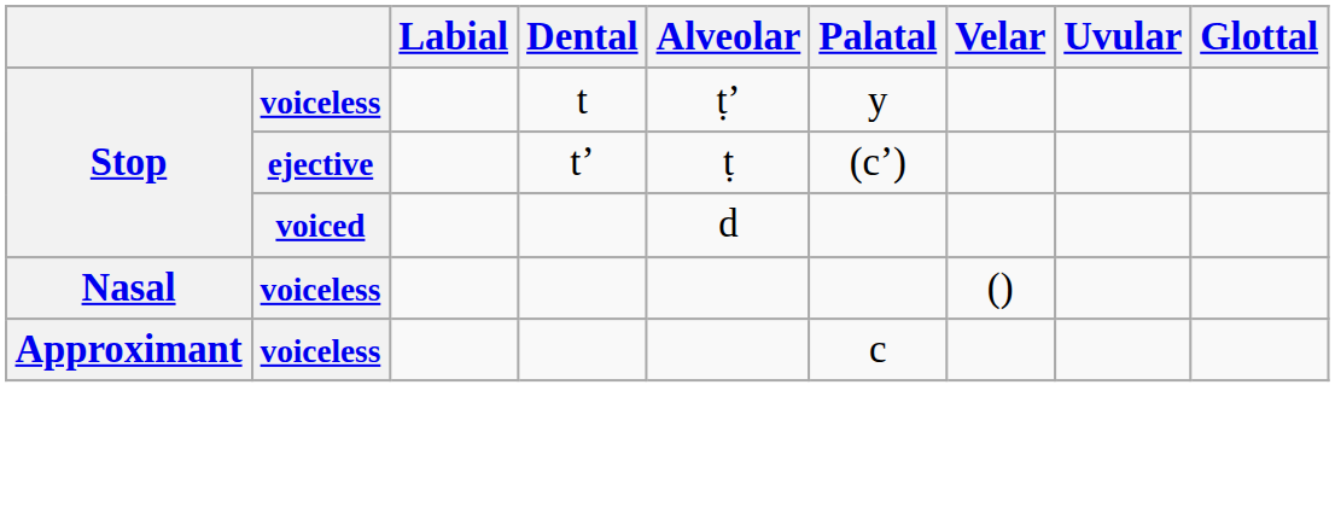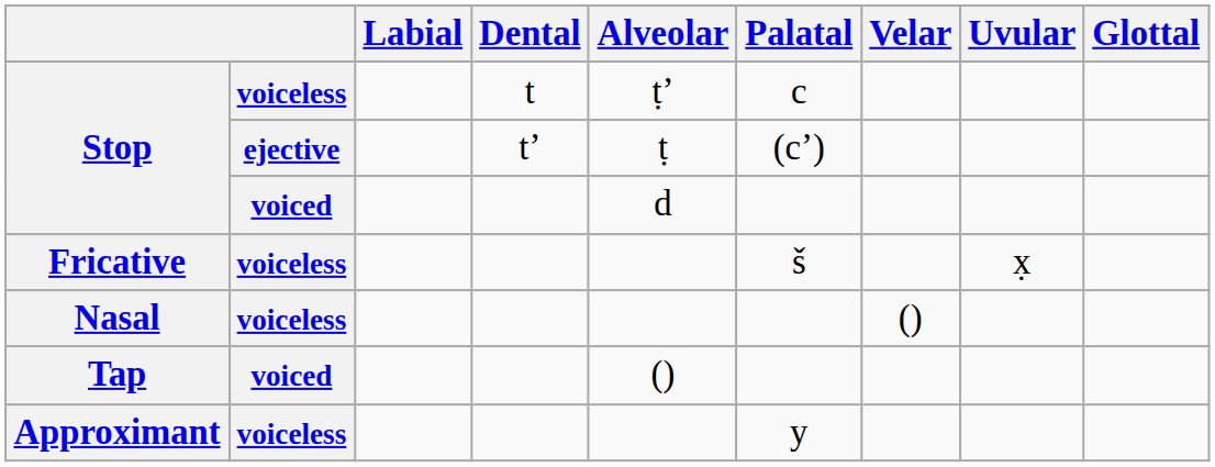 <table class="wikitable">
 <tr>
 <th colspan=2></th>
 <th align="center"><a href='#'>Labial</a></th>
 <th align="center"><a href='#'>Dental</a></th>
 <th align="center"><a href='#'>Alveolar</a></th>
 <th align="center"><a href='#'>Palatal</a></th>
 <th align="center"><a href='#'>Velar</a></th>
 <th align="center"><a href='#'>Uvular</a></th>
 <th align="center"><a href='#'>Glottal</a></th>
 </tr>
 <tr>
 <th rowspan="3"><a href='#'>Stop</a></th>
 <th><small><a href='#'>voiceless</a></small></th>
 <td align="center"></td>
 <td align="center">t </td>
 <td align="center">ṭʼ </td>
-<td align="center">y </td>
+<td align="center">c </td>
 <td align="center"></td>
 <td align="center"></td>
 <td align="center"></td>
 </tr>
 <tr>
 <th><small><a href='#'>ejective</a></small></th>
 <td align="center"></td>
 <td align="center">tʼ </td>
 <td align="center">ṭ </td>
 <td align="center">(cʼ) </td>
 <td align="center"></td>
 <td align="center"></td>
 <td></td>
 </tr>
 <tr>
 <th><small> <a href='#'>voiced</a></small></th>
 <td align="center"></td>
 <td></td>
 <td align="center">d </td>
 <td></td>
 <td></td>
 <td></td>
 <td></td>
 </tr>
 <tr>
+<th><a href='#'>Fricative</a></th>
+<th><small><a href='#'>voiceless</a></small></th>
+<td align="center"></td>
+<td></td>
+<td align="center"></td>
+<td align="center">š </td>
+<td align="center"></td>
+<td align="center">x̣ </td>
+<td align="center"></td>
+</tr>
+<tr>
 <th><a href='#'>Nasal</a></th>
 <th><small><a href='#'>voiceless</a></small></th>
 <td align="center"></td>
 <td></td>
 <td align="center"></td>
 <td></td>
 <td align="center">()</td>
 <td></td>
 <td></td>
 </tr>
 <tr>
+<th><a href='#'>Tap</a></th>
+<th><small> <a href='#'>voiced</a></small></th>
+<td></td>
+<td></td>
+<td align="center">()</td>
+<td></td>
+<td></td>
+<td></td>
+<td></td>
+</tr>
+<tr>
 <th><a href='#'>Approximant</a></th>
 <th><small><a href='#'>voiceless</a></small></th>
 <td align="center"></td>
 <td></td>
 <td align="center"></td>
-<td align="center">c </td>
+<td align="center">y </td>
 <td></td>
 <td></td>
 <td></td>
 </tr>
 </table>
